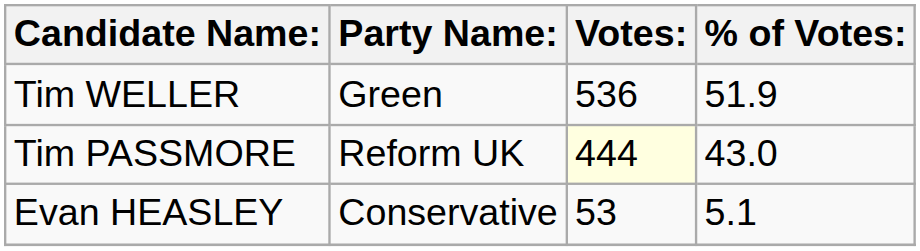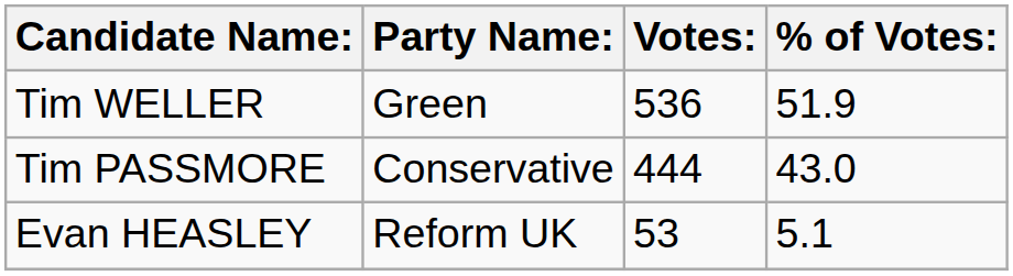 <table class="wikitable">
 <tr>
 <th>Candidate Name:</th>
 <th>Party Name:</th>
 <th>Votes:</th>
 <th>% of Votes:</th>
 </tr>
 <tr>
 <td>Tim WELLER</td>
 <td>Green</td>
 <td>536</td>
 <td>51.9</td>
 </tr>
 <tr>
 <td>Tim PASSMORE</td>
-<td>Reform UK</td>
-<td style="background: lightyellow;">444</td>
+<td>Conservative</td>
+<td>444</td>
 <td>43.0</td>
 </tr>
 <tr>
 <td>Evan HEASLEY</td>
-<td>Conservative</td>
+<td>Reform UK</td>
 <td>53</td>
 <td>5.1</td>
 </tr>
 <tr>
 </tr>
 </table>
